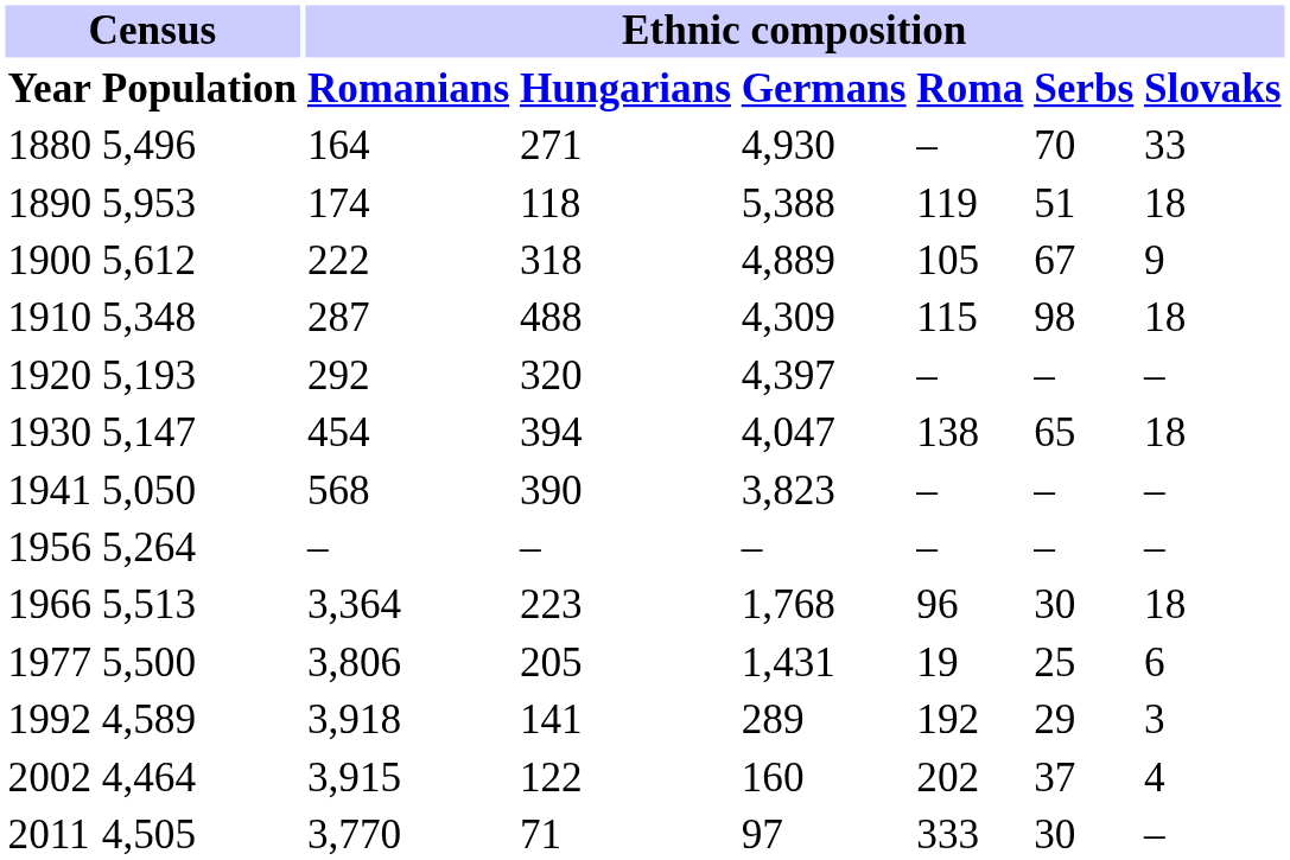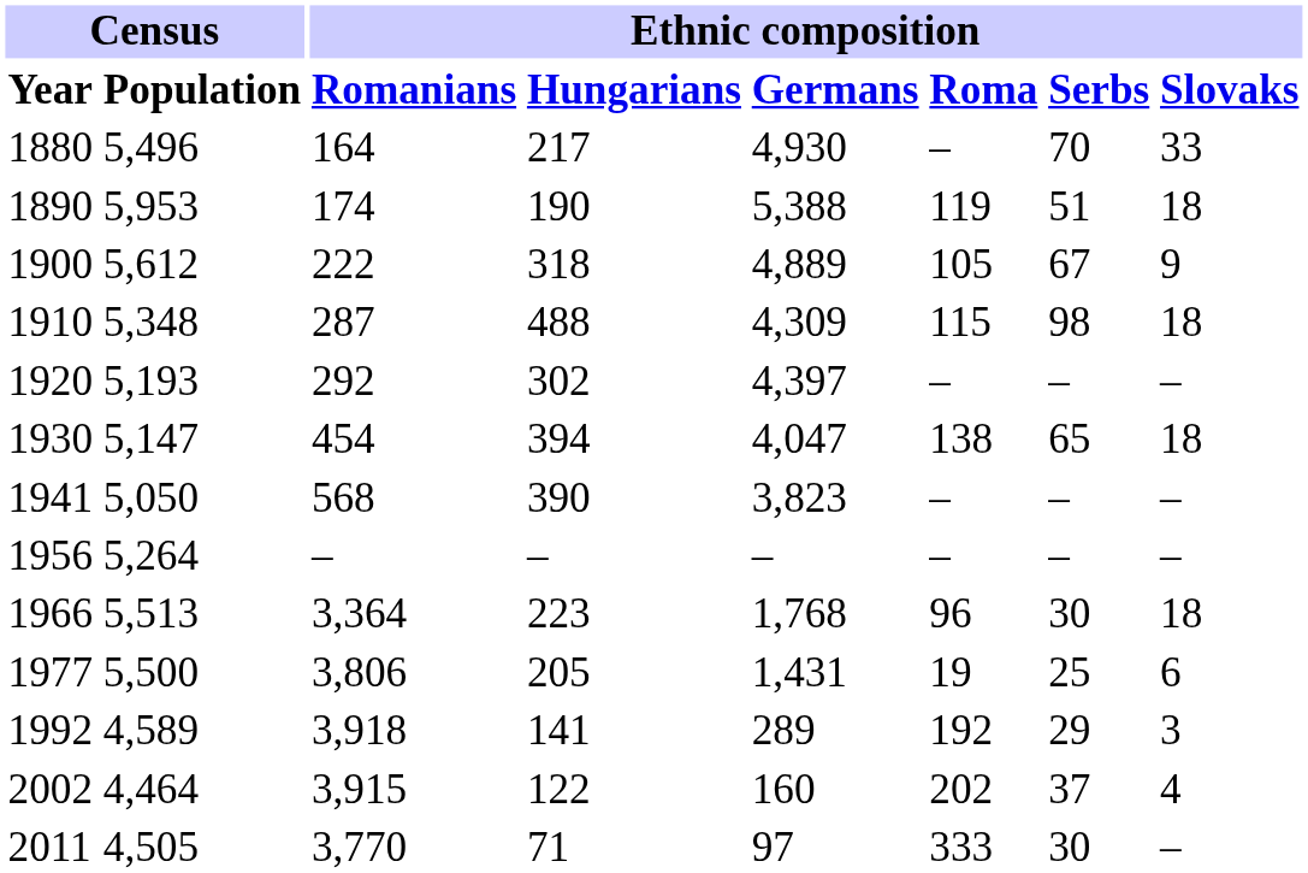 <table class="toccolours">
 <tr>
 <th align="center" colspan="2" style="background:#ccccff;">Census</th>
 <th align="center" colspan="6" style="background:#ccccff;">Ethnic composition</th>
 </tr>
 <tr>
 <th>Year</th>
 <th>Population</th>
 <th><a href='#'>Romanians</a></th>
 <th><a href='#'>Hungarians</a></th>
 <th><a href='#'>Germans</a></th>
 <th><a href='#'>Roma</a></th>
 <th><a href='#'>Serbs</a></th>
 <th><a href='#'>Slovaks</a></th>
 </tr>
 <tr>
 <td>1880</td>
 <td>5,496</td>
 <td>164</td>
-<td>271</td>
+<td>217</td>
 <td>4,930</td>
 <td>–</td>
 <td>70</td>
 <td>33</td>
 </tr>
 <tr>
 <td>1890</td>
 <td>5,953</td>
 <td>174</td>
-<td>118</td>
+<td>190</td>
 <td>5,388</td>
 <td>119</td>
 <td>51</td>
 <td>18</td>
 </tr>
 <tr>
 <td>1900</td>
 <td>5,612</td>
 <td>222</td>
 <td>318</td>
 <td>4,889</td>
 <td>105</td>
 <td>67</td>
 <td>9</td>
 </tr>
 <tr>
 <td>1910</td>
 <td>5,348</td>
 <td>287</td>
 <td>488</td>
 <td>4,309</td>
 <td>115</td>
 <td>98</td>
 <td>18</td>
 </tr>
 <tr>
 <td>1920</td>
 <td>5,193</td>
 <td>292</td>
-<td>320</td>
+<td>302</td>
 <td>4,397</td>
 <td>–</td>
 <td>–</td>
 <td>–</td>
 </tr>
 <tr>
 <td>1930</td>
 <td>5,147</td>
 <td>454</td>
 <td>394</td>
 <td>4,047</td>
 <td>138</td>
 <td>65</td>
 <td>18</td>
 </tr>
 <tr>
 <td>1941</td>
 <td>5,050</td>
 <td>568</td>
 <td>390</td>
 <td>3,823</td>
 <td>–</td>
 <td>–</td>
 <td>–</td>
 </tr>
 <tr>
 <td>1956</td>
 <td>5,264</td>
 <td>–</td>
 <td>–</td>
 <td>–</td>
 <td>–</td>
 <td>–</td>
 <td>–</td>
 </tr>
 <tr>
 <td>1966</td>
 <td>5,513</td>
 <td>3,364</td>
 <td>223</td>
 <td>1,768</td>
 <td>96</td>
 <td>30</td>
 <td>18</td>
 </tr>
 <tr>
 <td>1977</td>
 <td>5,500</td>
 <td>3,806</td>
 <td>205</td>
 <td>1,431</td>
 <td>19</td>
 <td>25</td>
 <td>6</td>
 </tr>
 <tr>
 <td>1992</td>
 <td>4,589</td>
 <td>3,918</td>
 <td>141</td>
 <td>289</td>
 <td>192</td>
 <td>29</td>
 <td>3</td>
 </tr>
 <tr>
 <td>2002</td>
 <td>4,464</td>
 <td>3,915</td>
 <td>122</td>
 <td>160</td>
 <td>202</td>
 <td>37</td>
 <td>4</td>
 </tr>
 <tr>
 <td>2011</td>
 <td>4,505</td>
 <td>3,770</td>
 <td>71</td>
 <td>97</td>
 <td>333</td>
 <td>30</td>
 <td>–</td>
 </tr>
 </table>
